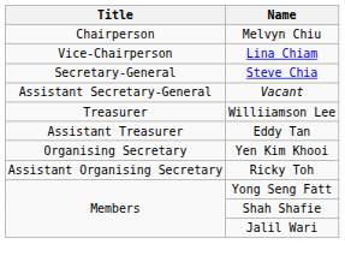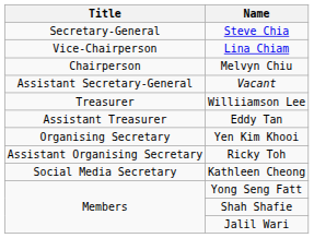 <table class="wikitable" style="text-align:center;">
 <tr>
 <th>Title</th>
 <th>Name</th>
 </tr>
 <tr>
-<td>Chairperson</td>
-<td>Melvyn Chiu</td>
+<td>Secretary-General</td>
+<td><a href='#'>Steve Chia</a></td>
 </tr>
 <tr>
 <td>Vice-Chairperson</td>
 <td><a href='#'>Lina Chiam</a></td>
 </tr>
 <tr>
-<td>Secretary-General</td>
-<td><a href='#'>Steve Chia</a></td>
+<td>Chairperson</td>
+<td>Melvyn Chiu</td>
 </tr>
 <tr>
 <td>Assistant Secretary-General</td>
 <td><em>Vacant</em></td>
 </tr>
 <tr>
 <td>Treasurer</td>
 <td>Williiamson Lee</td>
 </tr>
 <tr>
 <td>Assistant Treasurer</td>
 <td>Eddy Tan</td>
 </tr>
 <tr>
 <td>Organising Secretary</td>
 <td>Yen Kim Khooi</td>
 </tr>
 <tr>
 <td>Assistant Organising Secretary</td>
 <td>Ricky Toh</td>
 </tr>
 <tr>
+<td>Social Media Secretary</td>
+<td>Kathleen Cheong</td>
+</tr>
+<tr>
 <td rowspan="3">Members</td>
 <td>Yong Seng Fatt</td>
 </tr>
 <tr>
 <td>Shah Shafie</td>
 </tr>
 <tr>
 <td>Jalil Wari</td>
 </tr>
 </table>
